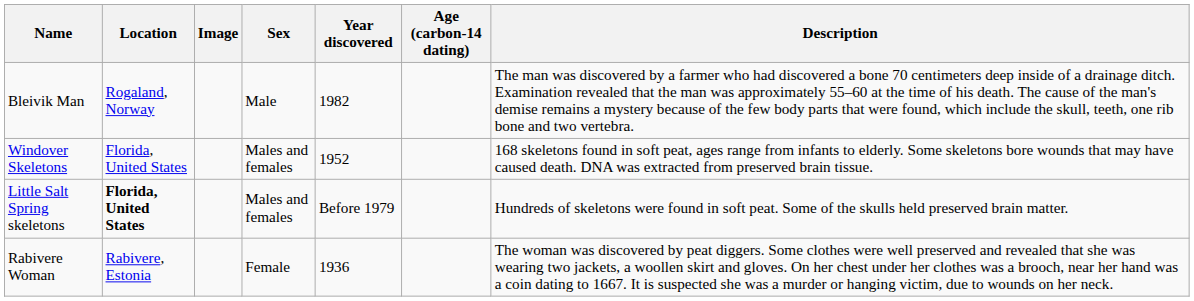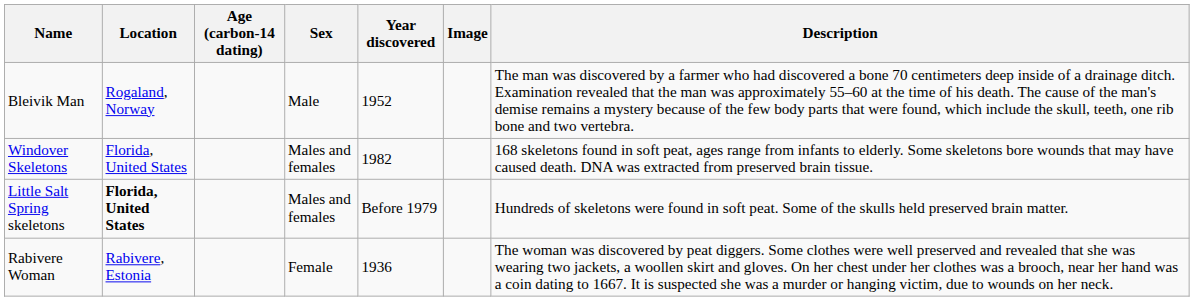 <table class="wikitable sortable">
 <tr>
 <th scope="col">Name</th>
 <th scope="col">Location</th>
-<th scope="col" class="unsortable">Image</th>
+<th scope="col">Age (carbon-14 dating)</th>
 <th scope="col">Sex</th>
 <th scope="col">Year discovered</th>
-<th scope="col">Age (carbon-14 dating)</th>
+<th scope="col" class="unsortable">Image</th>
 <th scope="col">Description</th>
 </tr>
 <tr>
 <td>Bleivik Man</td>
 <td><a href='#'>Rogaland</a>, <a href='#'>Norway</a></td>
 <td></td>
 <td>Male</td>
-<td>1982</td>
+<td>1952</td>
 <td></td>
 <td>The man was discovered by a farmer who had discovered a bone 70 centimeters deep inside of a drainage ditch. Examination revealed that the man was approximately 55–60 at the time of his death. The cause of the man's demise remains a mystery because of the few body parts that were found, which include the skull, teeth, one rib bone and two vertebra.</td>
 </tr>
 <tr>
 <td><a href='#'>Windover Skeletons</a></td>
 <td><a href='#'>Florida</a>, <a href='#'>United States</a></td>
 <td></td>
 <td>Males and females</td>
-<td>1952</td>
+<td>1982</td>
 <td></td>
 <td>168 skeletons found in soft peat, ages range from infants to elderly. Some skeletons bore wounds that may have caused death.  DNA was extracted from preserved brain tissue.</td>
 </tr>
 <tr>
 <td><a href='#'>Little Salt Spring</a> skeletons</td>
 <td><strong>Florida, United States</strong></td>
 <td></td>
 <td>Males and females</td>
 <td>Before 1979</td>
 <td></td>
 <td>Hundreds of skeletons were found in soft peat. Some of the skulls held preserved brain matter.</td>
 </tr>
 <tr>
 <td>Rabivere Woman</td>
 <td><a href='#'>Rabivere</a>, <a href='#'>Estonia</a></td>
 <td></td>
 <td>Female</td>
 <td>1936</td>
 <td></td>
 <td>The woman was discovered by peat diggers. Some clothes were well preserved and revealed that she was wearing two jackets, a woollen skirt and gloves. On her chest under her clothes was a brooch, near her hand was a coin dating to 1667. It is suspected she was a murder or hanging victim, due to wounds on her neck.</td>
 </tr>
 </table>
